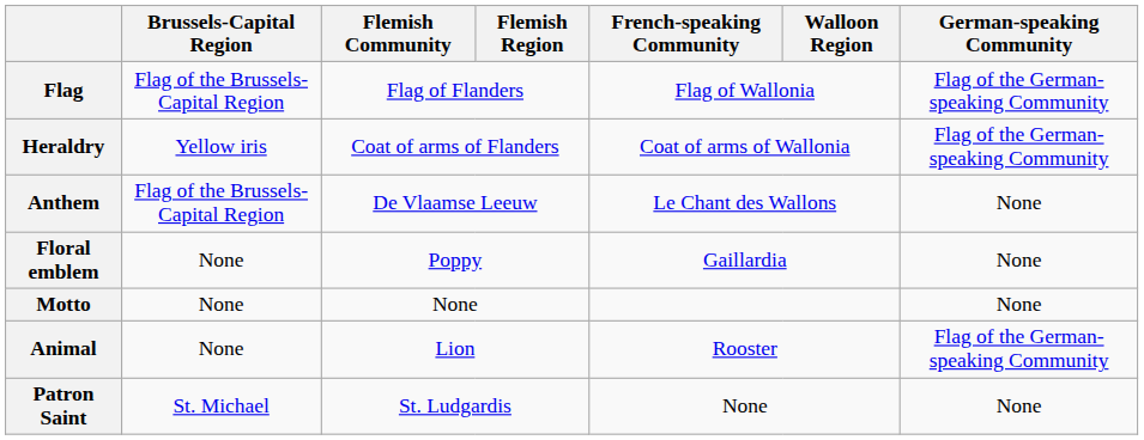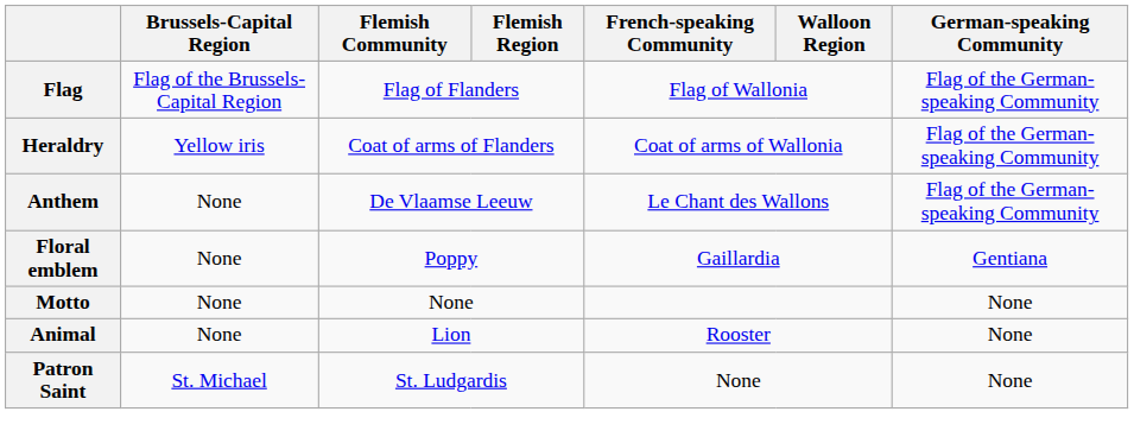 <table class="wikitable" style="text-align:center;">
 <tr>
 <th></th>
 <th>Brussels-Capital Region</th>
 <th>Flemish Community</th>
 <th>Flemish Region</th>
 <th>French-speaking Community</th>
 <th>Walloon Region</th>
 <th>German-speaking Community</th>
 </tr>
 <tr>
 <th>Flag</th>
 <td><a href='#'>Flag of the Brussels-Capital Region</a><br></td>
 <td colspan="2"><a href='#'>Flag of Flanders</a><br></td>
 <td colspan="2"><a href='#'>Flag of Wallonia</a><br></td>
 <td><a href='#'>Flag of the German-speaking Community</a></td>
 </tr>
 <tr>
 <th>Heraldry</th>
 <td><a href='#'>Yellow iris</a><br></td>
 <td colspan="2"><a href='#'>Coat of arms of Flanders</a><br></td>
 <td colspan="2"><a href='#'>Coat of arms of Wallonia</a><br></td>
 <td><a href='#'>Flag of the German-speaking Community</a><br></td>
 </tr>
 <tr>
 <th>Anthem</th>
-<td><a href='#'>Flag of the Brussels-Capital Region</a><br></td>
+<td>None</td>
 <td colspan="2"><a href='#'><span>De Vlaamse Leeuw</span></a><br></td>
 <td colspan="2"><a href='#'><span>Le Chant des Wallons</span></a><br></td>
-<td>None</td>
+<td><a href='#'>Flag of the German-speaking Community</a><br></td>
 </tr>
 <tr>
 <th>Floral emblem</th>
 <td>None</td>
 <td colspan="2"><a href='#'>Poppy</a><br></td>
 <td colspan="2"><a href='#'>Gaillardia</a><br></td>
-<td>None</td>
+<td><a href='#'>Gentiana</a><br></td>
 </tr>
 <tr>
 <th>Motto</th>
 <td>None</td>
 <td colspan="2">None</td>
 <td colspan="2"></td>
 <td>None</td>
 </tr>
 <tr>
 <th>Animal</th>
 <td>None</td>
 <td colspan="2"><a href='#'>Lion</a><br></td>
 <td colspan="2"><a href='#'>Rooster</a><br></td>
-<td><a href='#'>Flag of the German-speaking Community</a></td>
+<td>None</td>
 </tr>
 <tr>
 <th>Patron Saint</th>
 <td><a href='#'>St. Michael</a><br></td>
 <td colspan="2"><a href='#'>St. Ludgardis</a><br></td>
 <td colspan="2">None</td>
 <td>None</td>
 </tr>
 </table>
